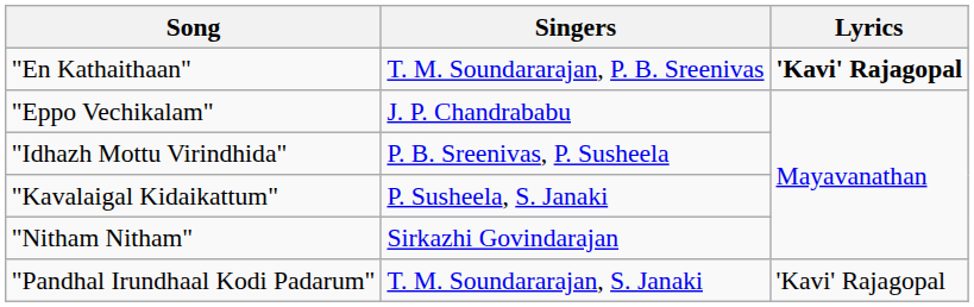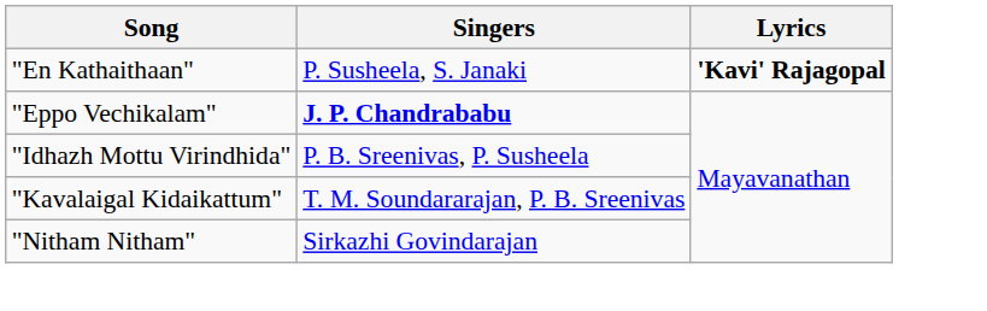 <table class="wikitable" style="font-size:95%;">
 <tr>
 <th>Song</th>
 <th>Singers</th>
 <th>Lyrics</th>
 </tr>
 <tr>
 <td>"En Kathaithaan"</td>
-<td><a href='#'>T. M. Soundararajan</a>, <a href='#'>P. B. Sreenivas</a></td>
+<td><a href='#'>P. Susheela</a>, <a href='#'>S. Janaki</a></td>
 <td><strong>'Kavi' Rajagopal</strong></td>
 </tr>
 <tr>
 <td>"Eppo Vechikalam"</td>
-<td><a href='#'>J. P. Chandrababu</a></td>
+<td><strong><a href='#'>J. P. Chandrababu</a></strong></td>
 <td rowspan=4><a href='#'>Mayavanathan</a></td>
 </tr>
 <tr>
 <td>"Idhazh Mottu Virindhida"</td>
 <td><a href='#'>P. B. Sreenivas</a>, <a href='#'>P. Susheela</a></td>
 </tr>
 <tr>
 <td>"Kavalaigal Kidaikattum"</td>
-<td><a href='#'>P. Susheela</a>, <a href='#'>S. Janaki</a></td>
+<td><a href='#'>T. M. Soundararajan</a>, <a href='#'>P. B. Sreenivas</a></td>
 </tr>
 <tr>
 <td>"Nitham Nitham"</td>
 <td><a href='#'>Sirkazhi Govindarajan</a></td>
 </tr>
-<tr>
-<td>"Pandhal Irundhaal Kodi Padarum"</td>
-<td><a href='#'>T. M. Soundararajan</a>, <a href='#'>S. Janaki</a></td>
-<td>'Kavi' Rajagopal</td>
-</tr>
 </table>
